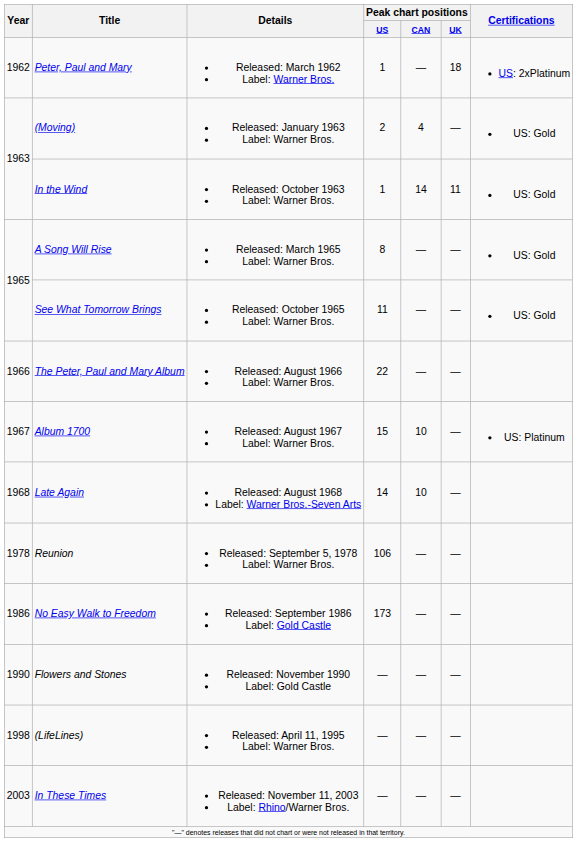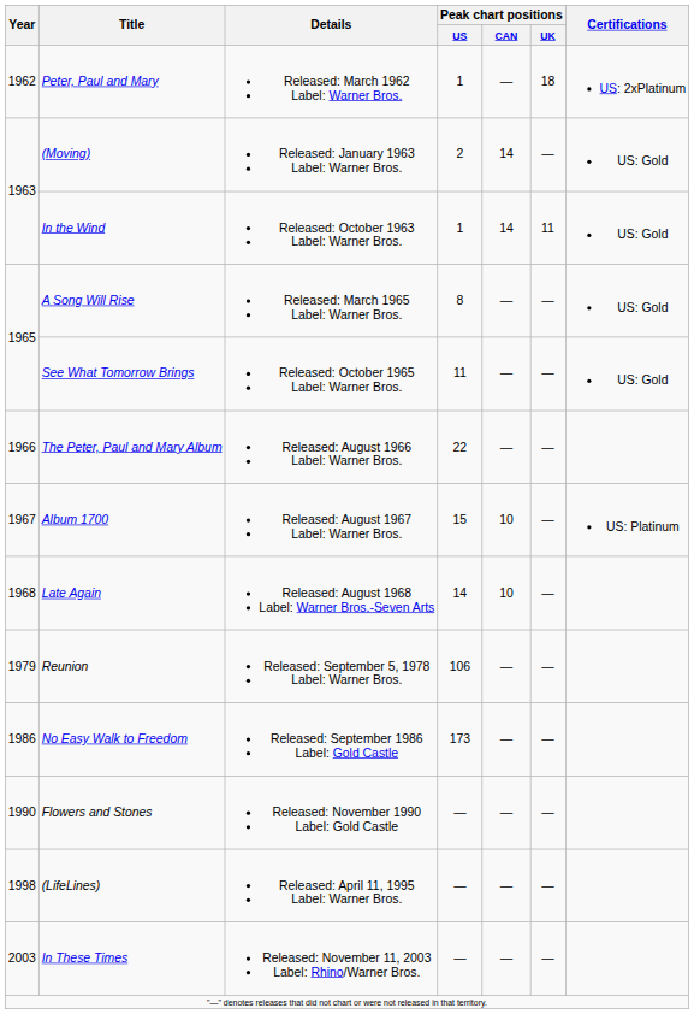 <table class="wikitable" style="text-align:center">
 <tr>
 <th rowspan="2">Year</th>
 <th rowspan="2">Title</th>
 <th rowspan="2">Details</th>
 <th colspan="3">Peak chart positions</th>
 <th rowspan="2"><a href='#'>Certifications</a></th>
 </tr>
 <tr>
 <th><small><a href='#'>US</a></small><br></th>
 <th><small><a href='#'>CAN</a></small><br></th>
 <th><small><a href='#'>UK</a></small><br></th>
 </tr>
 <tr>
 <td>1962</td>
 <td align="left"><em><a href='#'>Peter, Paul and Mary</a></em></td>
 <td><br><ul><li>Released: March 1962</li><li>Label: <a href='#'>Warner Bros.</a></li></ul></td>
 <td>1</td>
 <td>—</td>
 <td>18</td>
 <td><br><ul><li><a href='#'>US</a>: 2xPlatinum</li></ul></td>
 </tr>
 <tr>
 <td rowspan="2">1963</td>
 <td align="left"><em><a href='#'>(Moving)</a></em></td>
 <td><br><ul><li>Released: January 1963</li><li>Label: Warner Bros.</li></ul></td>
 <td>2</td>
-<td>4</td>
+<td>14</td>
 <td>—</td>
 <td><br><ul><li>US: Gold</li></ul></td>
 </tr>
 <tr>
 <td align="left"><em><a href='#'>In the Wind</a></em></td>
 <td><br><ul><li>Released: October 1963</li><li>Label: Warner Bros.</li></ul></td>
 <td>1</td>
 <td>14</td>
 <td>11</td>
 <td><br><ul><li>US: Gold</li></ul></td>
 </tr>
 <tr>
 <td rowspan="2">1965</td>
 <td align="left"><em><a href='#'>A Song Will Rise</a></em></td>
 <td><br><ul><li>Released: March 1965</li><li>Label: Warner Bros.</li></ul></td>
 <td>8</td>
 <td>—</td>
 <td>—</td>
 <td><br><ul><li>US: Gold</li></ul></td>
 </tr>
 <tr>
 <td align="left"><em><a href='#'>See What Tomorrow Brings</a></em></td>
 <td><br><ul><li>Released: October 1965</li><li>Label: Warner Bros.</li></ul></td>
 <td>11</td>
 <td>—</td>
 <td>—</td>
 <td><br><ul><li>US: Gold</li></ul></td>
 </tr>
 <tr>
 <td>1966</td>
 <td align="left"><em><a href='#'>The Peter, Paul and Mary Album</a></em></td>
 <td><br><ul><li>Released: August 1966</li><li>Label: Warner Bros.</li></ul></td>
 <td>22</td>
 <td>—</td>
 <td>—</td>
 <td></td>
 </tr>
 <tr>
 <td>1967</td>
 <td align="left"><em><a href='#'>Album 1700</a></em></td>
 <td><br><ul><li>Released: August 1967</li><li>Label: Warner Bros.</li></ul></td>
 <td>15</td>
 <td>10</td>
 <td>—</td>
 <td><br><ul><li>US: Platinum</li></ul></td>
 </tr>
 <tr>
 <td>1968</td>
 <td align="left"><em><a href='#'>Late Again</a></em></td>
 <td><br><ul><li>Released: August 1968</li><li>Label: <a href='#'>Warner Bros.-Seven Arts</a></li></ul></td>
 <td>14</td>
 <td>10</td>
 <td>—</td>
 <td></td>
 </tr>
 <tr>
-<td>1978</td>
+<td>1979</td>
 <td align="left"><em>Reunion</em></td>
 <td><br><ul><li>Released: September 5, 1978</li><li>Label: Warner Bros.</li></ul></td>
 <td>106</td>
 <td>—</td>
 <td>—</td>
 <td></td>
 </tr>
 <tr>
 <td>1986</td>
 <td align="left"><em><a href='#'>No Easy Walk to Freedom</a></em></td>
 <td><br><ul><li>Released: September 1986</li><li>Label: <a href='#'>Gold Castle</a></li></ul></td>
 <td>173</td>
 <td>—</td>
 <td>—</td>
 <td></td>
 </tr>
 <tr>
 <td>1990</td>
 <td align="left"><em>Flowers and Stones</em></td>
 <td><br><ul><li>Released: November 1990</li><li>Label: Gold Castle</li></ul></td>
 <td>—</td>
 <td>—</td>
 <td>—</td>
 <td></td>
 </tr>
 <tr>
 <td>1998</td>
 <td align="left"><em>(LifeLines)</em></td>
 <td><br><ul><li>Released: April 11, 1995</li><li>Label: Warner Bros.</li></ul></td>
 <td>—</td>
 <td>—</td>
 <td>—</td>
 <td></td>
 </tr>
 <tr>
 <td>2003</td>
 <td align="left"><em><a href='#'>In These Times</a></em></td>
 <td><br><ul><li>Released: November 11, 2003</li><li>Label: <a href='#'>Rhino</a>/Warner Bros.</li></ul></td>
 <td>—</td>
 <td>—</td>
 <td>—</td>
 <td></td>
 </tr>
 <tr>
 <td colspan="7" style="font-size:8pt">"—" denotes releases that did not chart or were not released in that territory.</td>
 </tr>
 </table>
